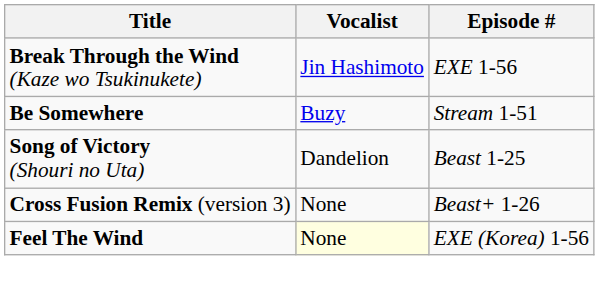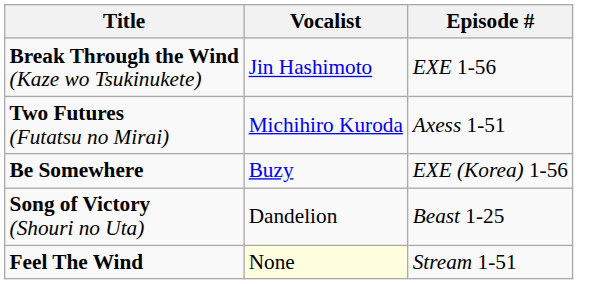 <table class="wikitable">
 <tr>
 <th>Title</th>
 <th>Vocalist</th>
 <th>Episode #</th>
 </tr>
 <tr>
 <td><strong>Break Through the Wind</strong><br><em>(Kaze wo Tsukinukete)</em></td>
 <td><a href='#'>Jin Hashimoto</a></td>
 <td><em>EXE</em> 1-56</td>
 </tr>
 <tr>
+<td><strong>Two Futures</strong><br><em>(Futatsu no Mirai)</em></td>
+<td><a href='#'>Michihiro Kuroda</a></td>
+<td><em>Axess</em> 1-51</td>
+</tr>
+<tr>
 <td><strong>Be Somewhere</strong></td>
 <td><a href='#'>Buzy</a></td>
-<td><em>Stream</em> 1-51</td>
+<td><em>EXE (Korea)</em> 1-56</td>
 </tr>
 <tr>
 <td><strong>Song of Victory</strong><br><em>(Shouri no Uta)</em></td>
 <td>Dandelion</td>
 <td><em>Beast</em> 1-25</td>
 </tr>
 <tr>
-<td><strong>Cross Fusion Remix</strong> (version 3)</td>
-<td>None</td>
-<td><em>Beast+</em> 1-26</td>
-</tr>
-<tr>
 <td><strong>Feel The Wind</strong></td>
 <td style="background: lightyellow;">None</td>
-<td><em>EXE (Korea)</em> 1-56</td>
+<td><em>Stream</em> 1-51</td>
 </tr>
 </table>
